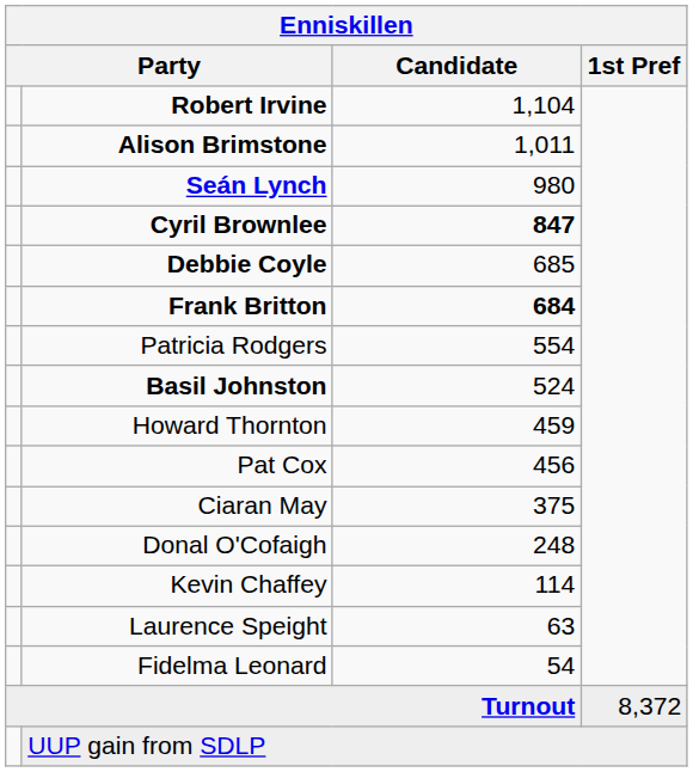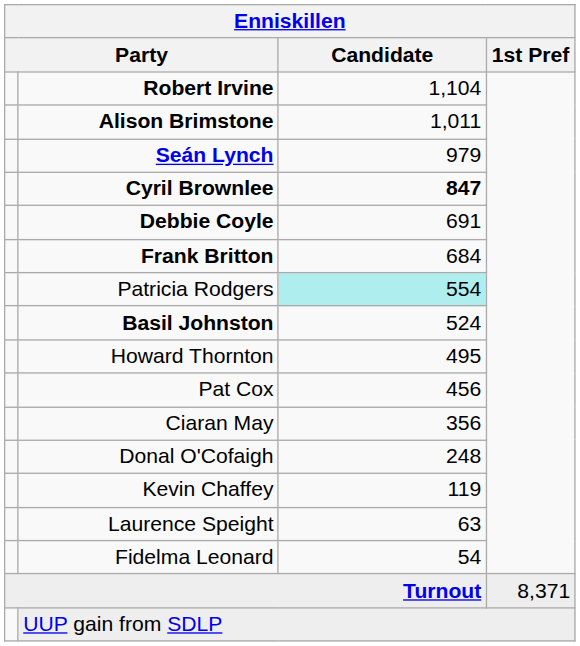 <table class="wikitable">
 <tr>
 <th colspan="4" align="center"><a href='#'>Enniskillen</a></th>
 </tr>
 <tr>
 <th colspan="2" align="center" width=200>Party</th>
 <th width=150>Candidate</th>
 <th width=60>1st Pref</th>
 </tr>
 <tr>
 <td></td>
 <td align="right"><strong>Robert Irvine</strong></td>
 <td align="right">1,104</td>
 </tr>
 <tr>
 <td></td>
 <td align="right"><strong>Alison Brimstone</strong></td>
 <td align="right">1,011</td>
 </tr>
 <tr>
 <td></td>
 <td align="right"><strong><a href='#'>Seán Lynch</a></strong></td>
-<td align="right">980</td>
+<td align="right">979</td>
 </tr>
 <tr>
 <td></td>
 <td align="right"><strong>Cyril Brownlee</strong></td>
 <td align="right"><strong>847</strong></td>
 </tr>
 <tr>
 <td></td>
 <td align="right"><strong>Debbie Coyle</strong></td>
-<td align="right">685</td>
+<td align="right">691</td>
 </tr>
 <tr>
 <td></td>
 <td align="right"><strong>Frank Britton</strong></td>
-<td align="right"><strong>684</strong></td>
+<td align="right">684</td>
 </tr>
 <tr>
 <td></td>
 <td align="right">Patricia Rodgers</td>
-<td align="right">554</td>
+<td align="right" style="background: paleturquoise;">554</td>
 </tr>
 <tr>
 <td></td>
 <td align="right"><strong>Basil Johnston</strong></td>
 <td align="right">524</td>
 </tr>
 <tr>
 <td></td>
 <td align="right">Howard Thornton</td>
-<td align="right">459</td>
+<td align="right">495</td>
 </tr>
 <tr>
 <td></td>
 <td align="right">Pat Cox</td>
 <td align="right">456</td>
 </tr>
 <tr>
 <td></td>
 <td align="right">Ciaran May</td>
-<td align="right">375</td>
+<td align="right">356</td>
 </tr>
 <tr>
 <td></td>
 <td align="right">Donal O'Cofaigh</td>
 <td align="right">248</td>
 </tr>
 <tr>
 <td></td>
 <td align="right">Kevin Chaffey</td>
-<td align="right">114</td>
+<td align="right">119</td>
 </tr>
 <tr>
 <td></td>
 <td align="right">Laurence Speight</td>
 <td align="right">63</td>
 </tr>
 <tr>
 <td></td>
 <td align="right">Fidelma Leonard</td>
 <td align="right">54</td>
 </tr>
 <tr bgcolor="EEEEEE">
 <td colspan=3 align="right"><strong><a href='#'>Turnout</a></strong></td>
-<td align="right">8,372</td>
+<td align="right">8,371</td>
 </tr>
 <tr>
 <td bgcolor=></td>
 <td colspan=3 bgcolor="EEEEEE"><a href='#'>UUP</a> gain from <a href='#'>SDLP</a></td>
 </tr>
 </table>
